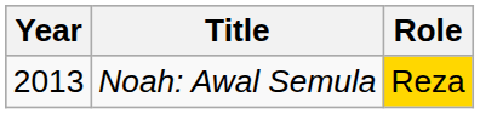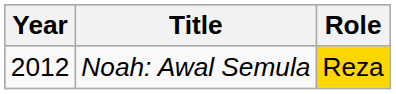 <table class="wikitable">
 <tr>
 <th>Year</th>
 <th>Title</th>
 <th>Role</th>
 </tr>
 <tr>
-<td>2013</td>
+<td>2012</td>
 <td><em>Noah: Awal Semula</em></td>
 <td style="background: gold;">Reza</td>
 </tr>
 </table>
